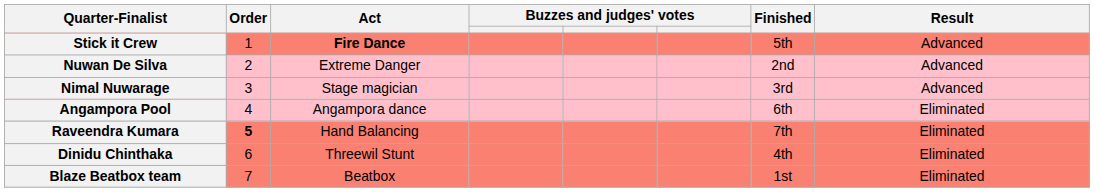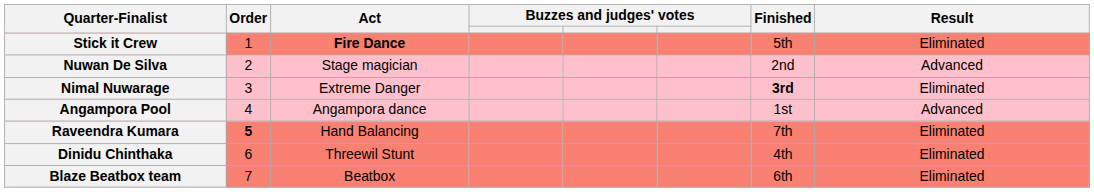 <table class="wikitable plainrowheaders sortable" style="text-align:center;">
 <tr>
 <th scope="col" rowspan="2" class="unsortable" style="width:18em;">Quarter-Finalist</th>
 <th scope="col" rowspan="2" style="width:1em;">Order</th>
 <th scope="col" rowspan="2" class="unsortable" style="width:16em;">Act</th>
 <th scope="col" colspan="3" class="unsortable" style="width:24em;">Buzzes and judges' votes</th>
 <th scope="col" rowspan="2" style="width:0.25em;">Finished</th>
 <th scope="col" rowspan="2" style="width:23em;">Result</th>
 </tr>
 <tr>
 <th scope="col" style="width:6em;"></th>
 <th scope="col" style="width:6em;"></th>
 <th scope="col" style="width:6em;"></th>
 </tr>
 <tr bgcolor=salmon>
 <th scope="row">Stick it Crew</th>
 <td>1</td>
 <td><strong>Fire Dance</strong></td>
 <td></td>
 <td></td>
 <td></td>
 <td>5th</td>
-<td>Advanced</td>
+<td>Eliminated</td>
 </tr>
 <tr bgcolor=pink>
 <th scope="row">Nuwan De Silva</th>
 <td>2</td>
-<td>Extreme Danger</td>
+<td>Stage magician</td>
 <td></td>
 <td></td>
 <td></td>
 <td>2nd</td>
 <td>Advanced</td>
 </tr>
 <tr bgcolor=pink>
 <th scope="row">Nimal Nuwarage</th>
 <td>3</td>
-<td>Stage magician</td>
+<td>Extreme Danger</td>
 <td></td>
 <td></td>
 <td></td>
-<td>3rd</td>
-<td>Advanced</td>
+<td><strong>3rd</strong></td>
+<td>Eliminated</td>
 </tr>
 <tr bgcolor=pink>
 <th scope="row">Angampora Pool </th>
 <td>4</td>
 <td>Angampora dance</td>
 <td></td>
 <td></td>
 <td></td>
-<td>6th</td>
-<td>Eliminated</td>
+<td>1st</td>
+<td>Advanced</td>
 </tr>
 <tr bgcolor=salmon>
 <th scope="row">Raveendra Kumara</th>
 <td><strong>5</strong></td>
 <td>Hand Balancing</td>
 <td></td>
 <td></td>
 <td></td>
 <td>7th</td>
 <td>Eliminated</td>
 </tr>
 <tr bgcolor=salmon>
 <th scope="row">Dinidu Chinthaka</th>
 <td>6</td>
 <td>Threewil Stunt</td>
 <td></td>
 <td></td>
 <td></td>
 <td>4th</td>
 <td>Eliminated</td>
 </tr>
 <tr bgcolor=salmon>
 <th scope="row">Blaze Beatbox team</th>
 <td>7</td>
 <td>Beatbox</td>
 <td></td>
 <td></td>
 <td></td>
-<td>1st</td>
+<td>6th</td>
 <td>Eliminated</td>
 </tr>
 </table>
